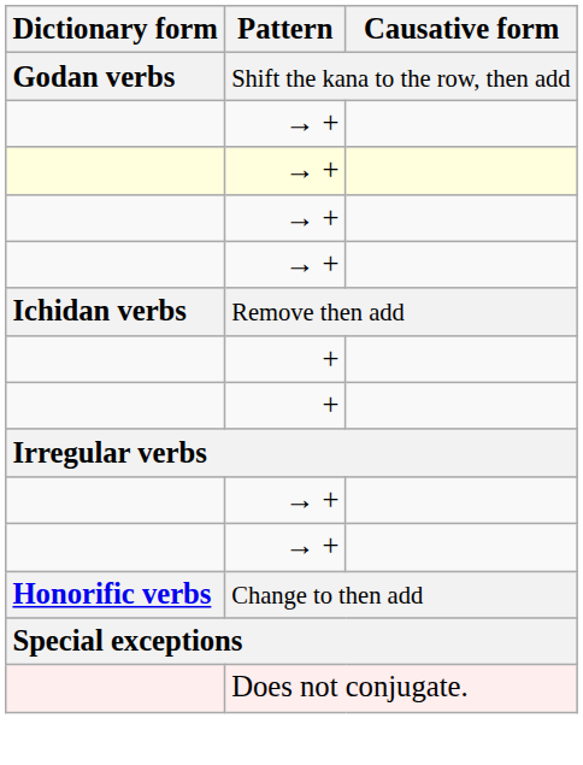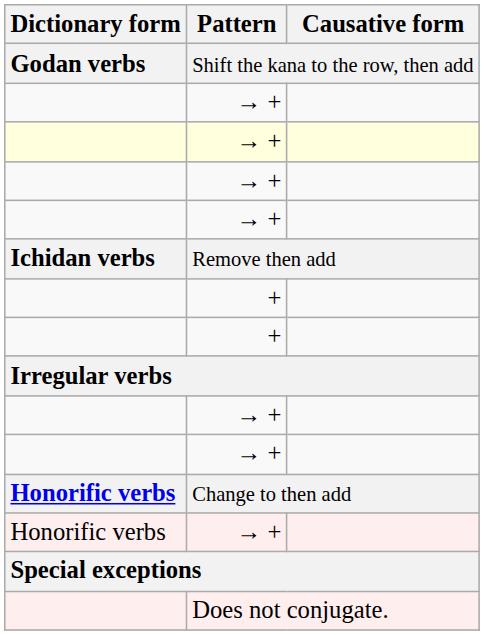 <table class="wikitable">
 <tr>
 <th>Dictionary form</th>
 <th>Pattern </th>
 <th>Causative form </th>
 </tr>
 <tr>
 <th style="text-align:left;">Godan verbs</th>
 <th style="text-align:left;font-weight:normal;" colspan="2"><small>Shift the  kana to the  row, then add </small></th>
 </tr>
 <tr>
 <td></td>
 <td style="text-align:right;"><strong></strong> → <strong></strong> + <strong></strong></td>
 <td></td>
 </tr>
 <tr>
 <td style="background-color:#ffd;"> </td>
 <td style="text-align:right;background-color:#ffd;"><strong></strong> → <strong></strong> + <strong></strong></td>
 <td style="background-color:#ffd;"></td>
 </tr>
 <tr>
 <td></td>
 <td style="text-align:right;"><strong></strong> → <strong></strong> + <strong></strong></td>
 <td></td>
 </tr>
 <tr>
 <td></td>
 <td style="text-align:right;"><strong></strong> → <strong></strong> + <strong></strong></td>
 <td></td>
 </tr>
 <tr>
 <th style="text-align:left;">Ichidan verbs</th>
 <th style="text-align:left;font-weight:normal;" colspan="2"><small>Remove  then add </small></th>
 </tr>
 <tr>
 <td></td>
 <td style="text-align:right;"><strong></strong> + <strong></strong></td>
 <td></td>
 </tr>
 <tr>
 <td></td>
 <td style="text-align:right;"><strong></strong> + <strong></strong></td>
 <td></td>
 </tr>
 <tr>
 <th style="text-align:left;" colspan="3">Irregular verbs</th>
 </tr>
 <tr>
 <td></td>
 <td style="text-align:right;"><strong></strong> → <strong></strong> + <strong></strong></td>
 <td></td>
 </tr>
 <tr>
 <td></td>
 <td style="text-align:right;"><strong></strong> → <strong></strong> + <strong></strong></td>
 <td></td>
 </tr>
 <tr>
 <th style="text-align:left;"><a href='#'>Honorific verbs</a></th>
 <th style="text-align:left;font-weight:normal;" colspan="2"><small>Change  to  then add </small></th>
 </tr>
 <tr>
+<td style="background-color:#fee;">Honorific verbs </td>
+<td style="text-align:right;background-color:#fee;"><strong></strong> → <strong></strong> + <strong></strong></td>
+<td style="background-color:#fee;"></td>
+</tr>
+<tr>
 <th style="text-align:left;" colspan="3">Special exceptions</th>
 </tr>
 <tr>
 <td style="background-color:#fee;"></td>
 <td style="background-color:#fee;" colspan="2">Does not conjugate.</td>
 </tr>
 </table>
